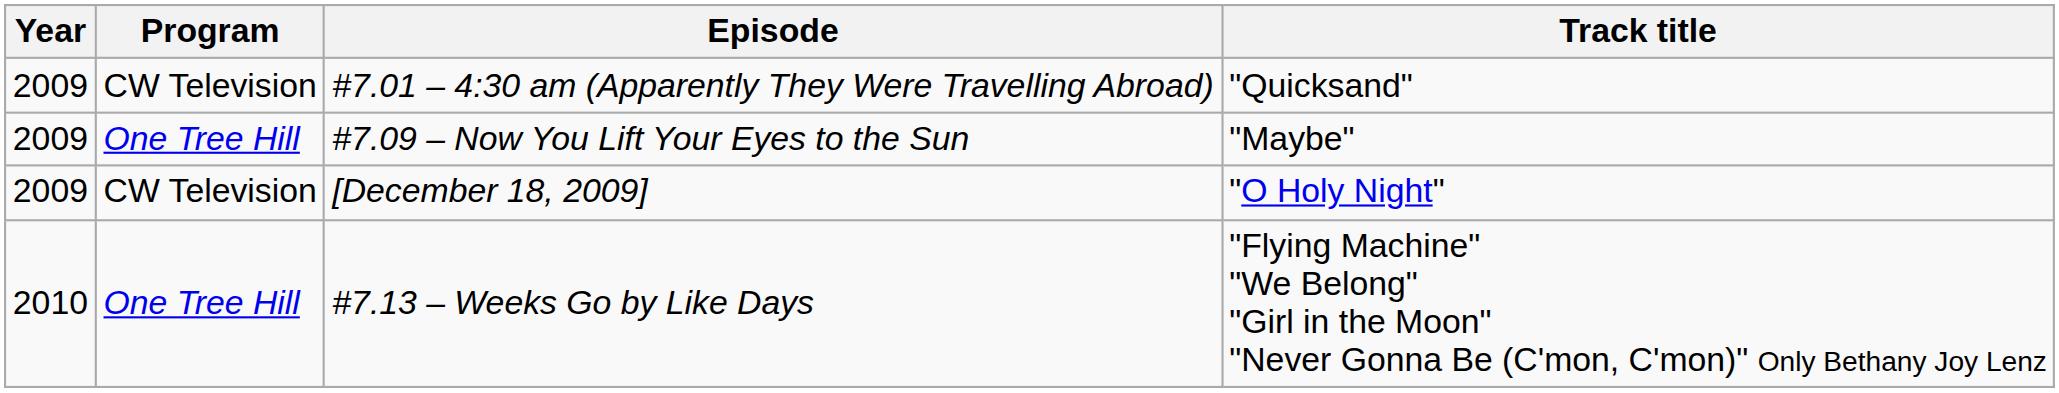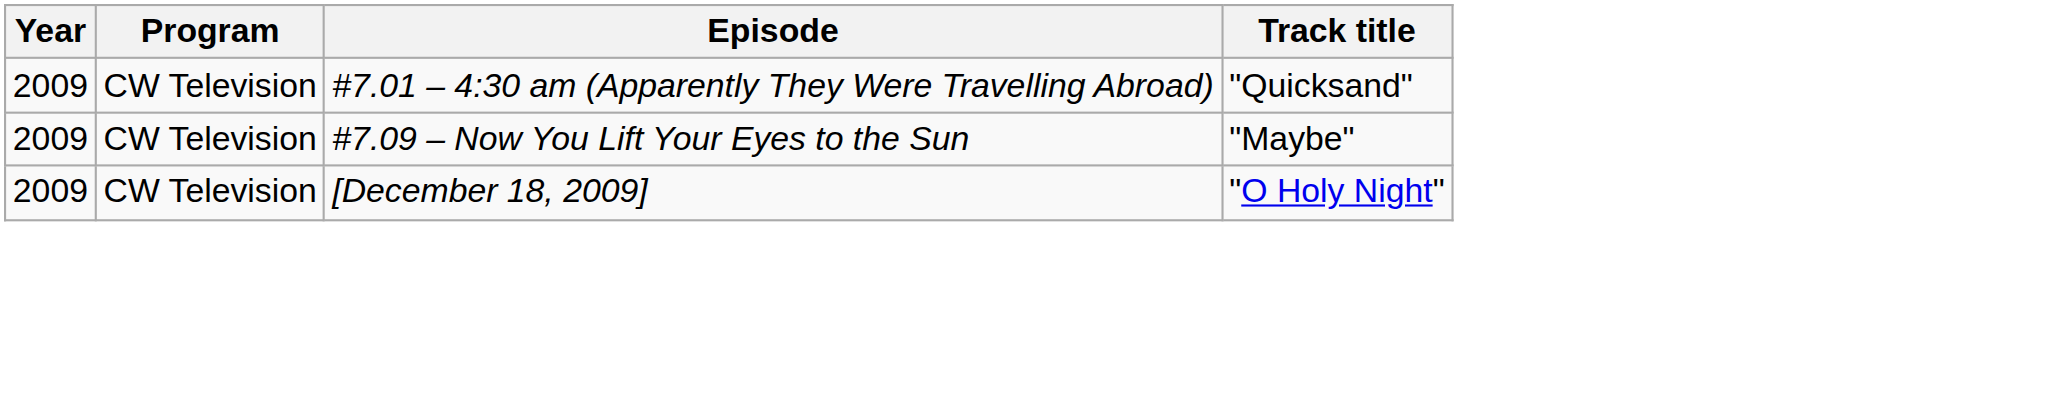 <table class="wikitable" border="1">
 <tr>
 <th>Year</th>
 <th>Program</th>
 <th>Episode</th>
 <th>Track title</th>
 </tr>
 <tr>
 <td>2009</td>
 <td>CW Television</td>
 <td><em>#7.01 – 4:30 am (Apparently They Were Travelling Abroad)</em></td>
 <td>"Quicksand"</td>
 </tr>
 <tr>
 <td>2009</td>
-<td><em><a href='#'>One Tree Hill</a></em></td>
+<td>CW Television</td>
 <td><em>#7.09 – Now You Lift Your Eyes to the Sun</em></td>
 <td>"Maybe"</td>
 </tr>
 <tr>
 <td>2009</td>
 <td>CW Television</td>
 <td><em>[December 18, 2009]</em></td>
 <td>"<a href='#'>O Holy Night</a>"</td>
 </tr>
-<tr>
-<td>2010</td>
-<td><em><a href='#'>One Tree Hill</a></em></td>
-<td><em>#7.13 – Weeks Go by Like Days</em></td>
-<td>"Flying Machine"<br>"We Belong"<br>"Girl in the Moon"<br>"Never Gonna Be (C'mon, C'mon)" <small>Only Bethany Joy Lenz</small></td>
-</tr>
 </table>
